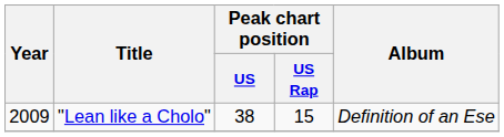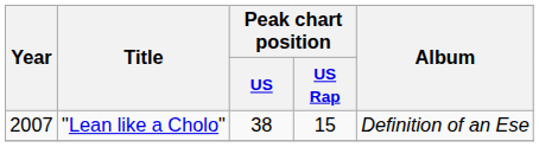 <table class="wikitable">
 <tr>
 <th align=center rowspan=2>Year</th>
 <th align=center rowspan=2>Title</th>
 <th align=center colspan=2>Peak chart position</th>
 <th align=center rowspan=2>Album</th>
 </tr>
 <tr>
 <th align=center width=45><small><a href='#'>US</a></small></th>
 <th align=center width=45><small><a href='#'>US Rap</a></small></th>
 </tr>
 <tr>
-<td align=center>2009</td>
+<td align=center>2007</td>
 <td align=left>"<a href='#'>Lean like a Cholo</a>"</td>
 <td align=center>38</td>
 <td align=center>15</td>
 <td align=left><em>Definition of an Ese</em></td>
 </tr>
 <tr>
 </tr>
 </table>
